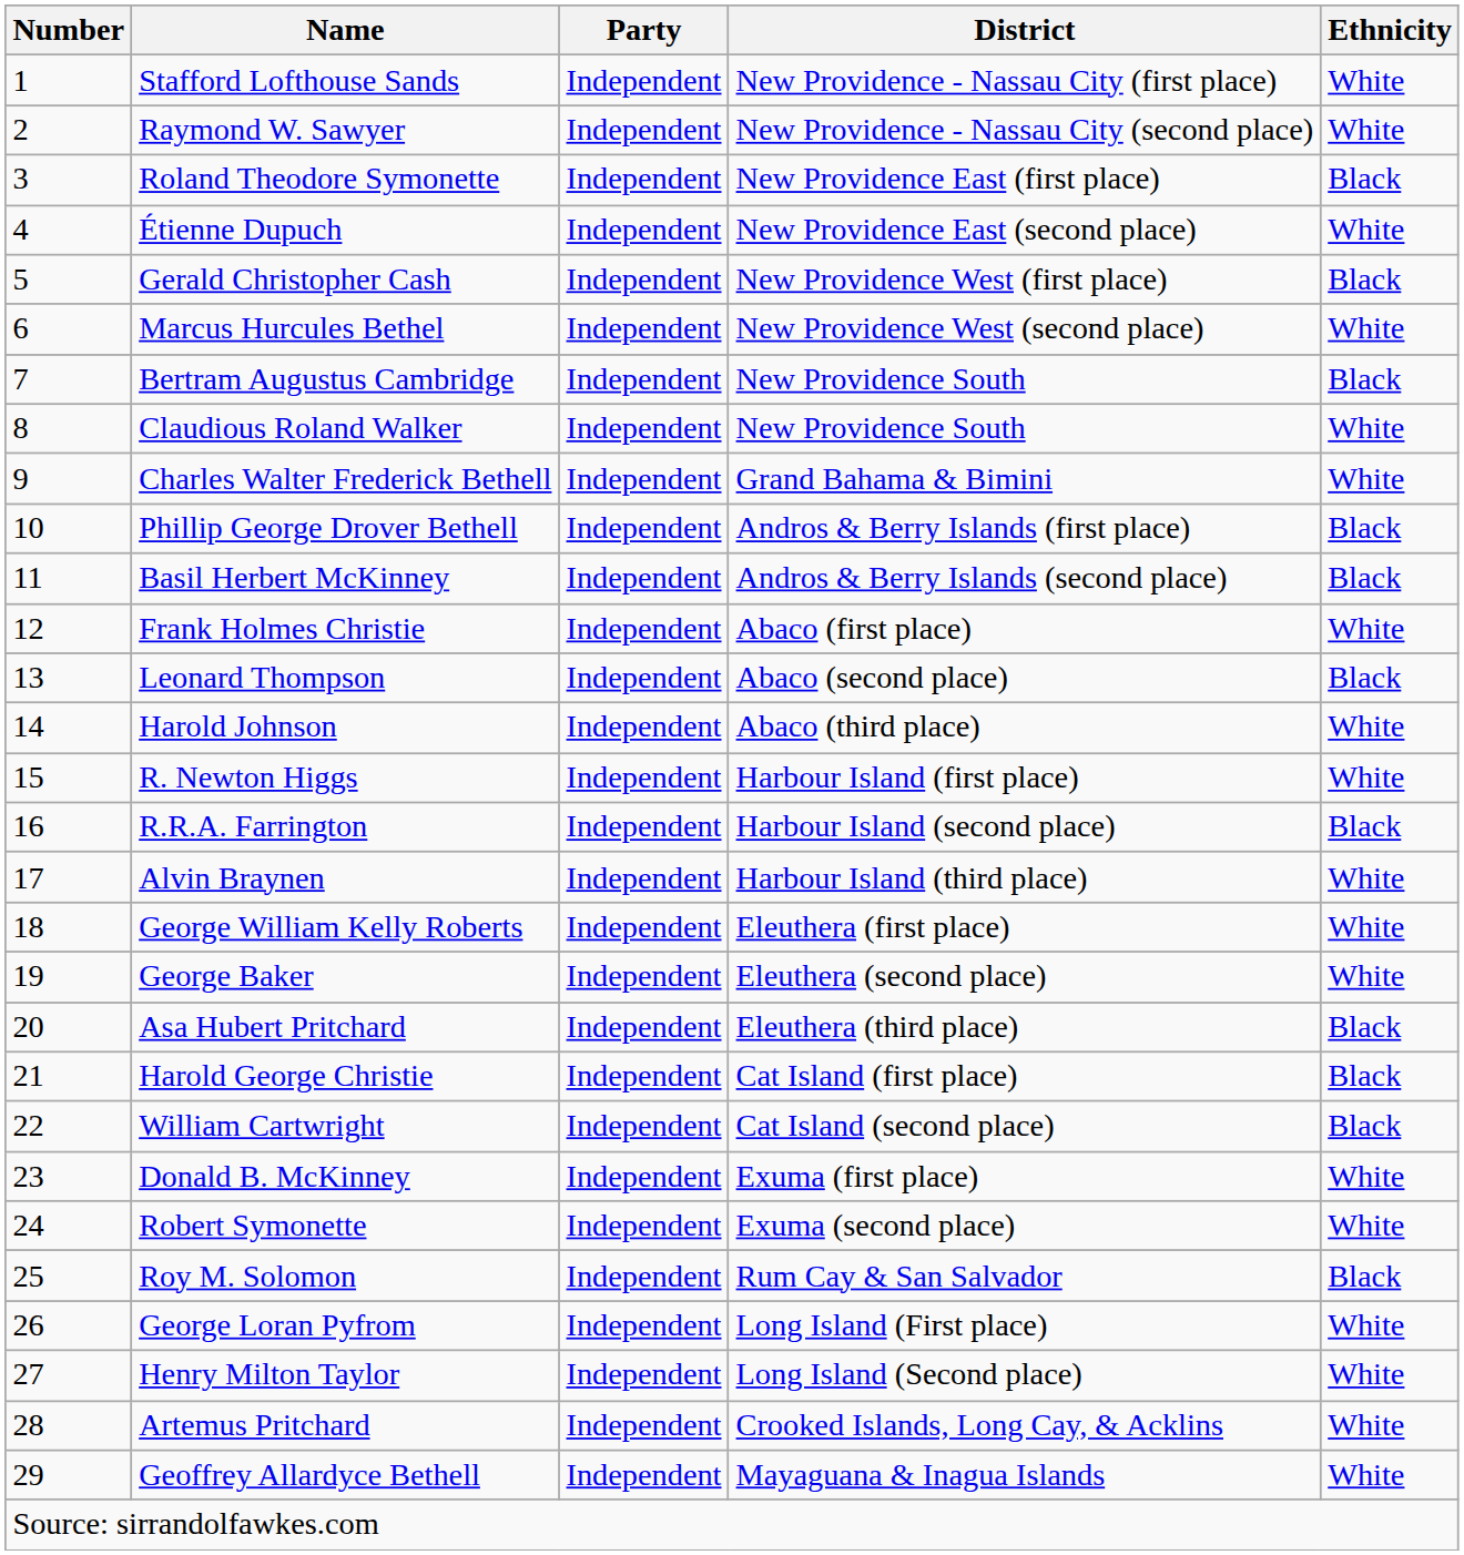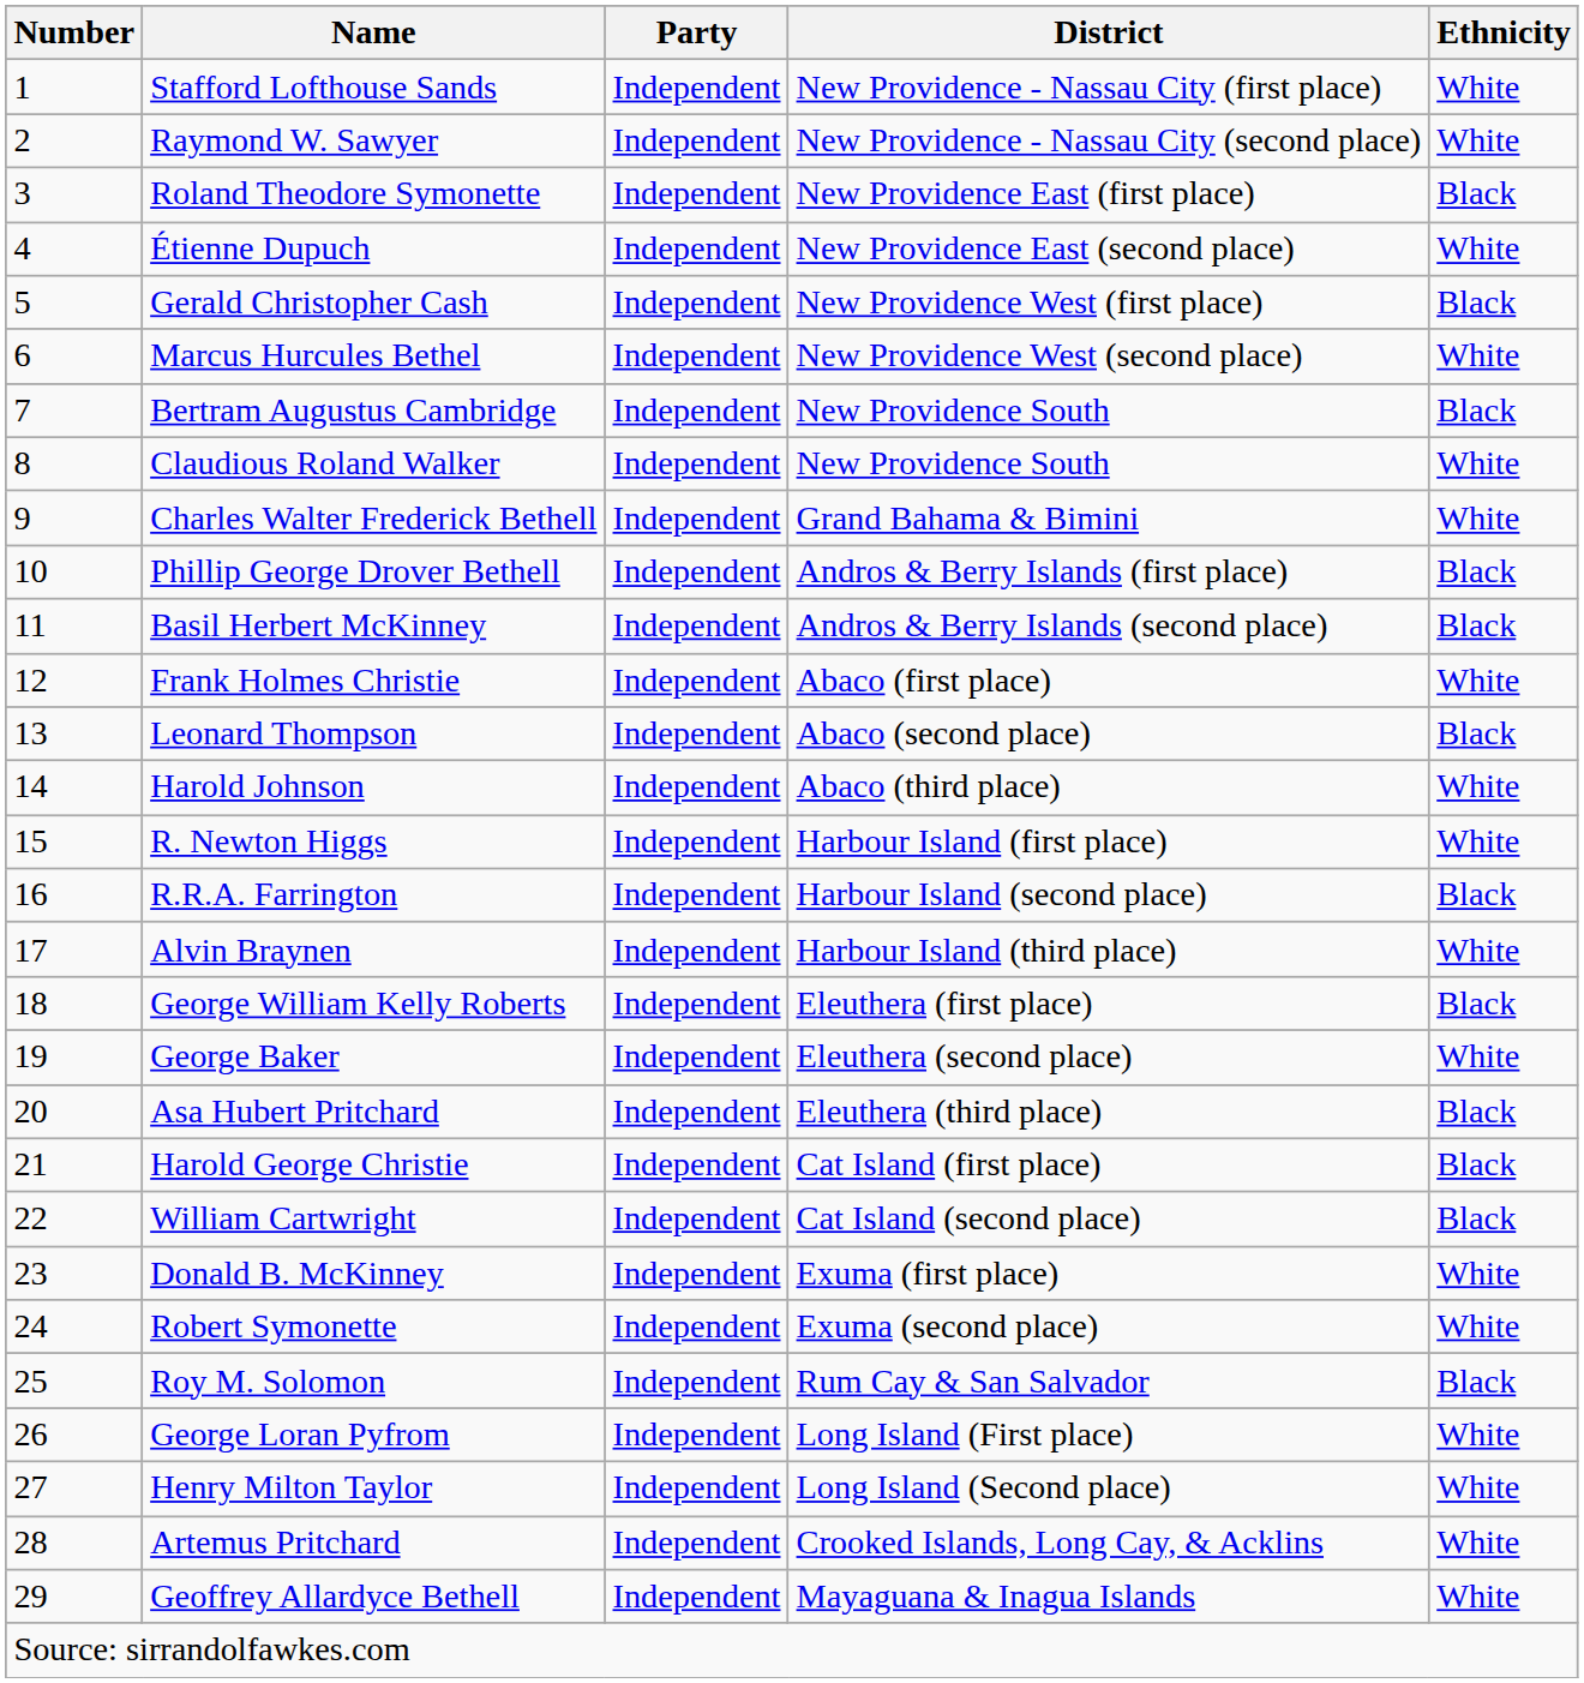 <table class="sortable wikitable">
 <tr>
 <th>Number</th>
 <th>Name</th>
 <th>Party</th>
 <th>District</th>
 <th>Ethnicity</th>
 </tr>
 <tr>
 <td>1</td>
 <td><a href='#'>Stafford Lofthouse Sands</a></td>
 <td><a href='#'>Independent</a></td>
 <td><a href='#'>New Providence - Nassau City</a> (first place)</td>
 <td><a href='#'>White</a></td>
 </tr>
 <tr>
 <td>2</td>
 <td><a href='#'>Raymond W. Sawyer</a></td>
 <td><a href='#'>Independent</a></td>
 <td><a href='#'>New Providence - Nassau City</a> (second place)</td>
 <td><a href='#'>White</a></td>
 </tr>
 <tr>
 <td>3</td>
 <td><a href='#'>Roland Theodore Symonette</a></td>
 <td><a href='#'>Independent</a></td>
 <td><a href='#'>New Providence East</a> (first place)</td>
 <td><a href='#'>Black</a></td>
 </tr>
 <tr>
 <td>4</td>
 <td><a href='#'>Étienne Dupuch</a></td>
 <td><a href='#'>Independent</a></td>
 <td><a href='#'>New Providence East</a> (second place)</td>
 <td><a href='#'>White</a></td>
 </tr>
 <tr>
 <td>5</td>
 <td><a href='#'>Gerald Christopher Cash</a></td>
 <td><a href='#'>Independent</a></td>
 <td><a href='#'>New Providence West</a> (first place)</td>
 <td><a href='#'>Black</a></td>
 </tr>
 <tr>
 <td>6</td>
 <td><a href='#'>Marcus Hurcules Bethel</a></td>
 <td><a href='#'>Independent</a></td>
 <td><a href='#'>New Providence West</a> (second place)</td>
 <td><a href='#'>White</a></td>
 </tr>
 <tr>
 <td>7</td>
 <td><a href='#'>Bertram Augustus Cambridge</a></td>
 <td><a href='#'>Independent</a></td>
 <td><a href='#'>New Providence South</a></td>
 <td><a href='#'>Black</a></td>
 </tr>
 <tr>
 <td>8</td>
 <td><a href='#'>Claudious Roland Walker</a></td>
 <td><a href='#'>Independent</a></td>
 <td><a href='#'>New Providence South</a></td>
 <td><a href='#'>White</a></td>
 </tr>
 <tr>
 <td>9</td>
 <td><a href='#'>Charles Walter Frederick Bethell</a></td>
 <td><a href='#'>Independent</a></td>
 <td><a href='#'>Grand Bahama & Bimini</a></td>
 <td><a href='#'>White</a></td>
 </tr>
 <tr>
 <td>10</td>
 <td><a href='#'>Phillip George Drover Bethell</a></td>
 <td><a href='#'>Independent</a></td>
 <td><a href='#'>Andros & Berry Islands</a> (first place)</td>
 <td><a href='#'>Black</a></td>
 </tr>
 <tr>
 <td>11</td>
 <td><a href='#'>Basil Herbert McKinney</a></td>
 <td><a href='#'>Independent</a></td>
 <td><a href='#'>Andros & Berry Islands</a> (second place)</td>
 <td><a href='#'>Black</a></td>
 </tr>
 <tr>
 <td>12</td>
 <td><a href='#'>Frank Holmes Christie</a></td>
 <td><a href='#'>Independent</a></td>
 <td><a href='#'>Abaco</a> (first place)</td>
 <td><a href='#'>White</a></td>
 </tr>
 <tr>
 <td>13</td>
 <td><a href='#'>Leonard Thompson</a></td>
 <td><a href='#'>Independent</a></td>
 <td><a href='#'>Abaco</a> (second place)</td>
 <td><a href='#'>Black</a></td>
 </tr>
 <tr>
 <td>14</td>
 <td><a href='#'>Harold Johnson</a></td>
 <td><a href='#'>Independent</a></td>
 <td><a href='#'>Abaco</a> (third place)</td>
 <td><a href='#'>White</a></td>
 </tr>
 <tr>
 <td>15</td>
 <td><a href='#'>R. Newton Higgs</a></td>
 <td><a href='#'>Independent</a></td>
 <td><a href='#'>Harbour Island</a> (first place)</td>
 <td><a href='#'>White</a></td>
 </tr>
 <tr>
 <td>16</td>
 <td><a href='#'>R.R.A. Farrington</a></td>
 <td><a href='#'>Independent</a></td>
 <td><a href='#'>Harbour Island</a> (second place)</td>
 <td><a href='#'>Black</a></td>
 </tr>
 <tr>
 <td>17</td>
 <td><a href='#'>Alvin Braynen</a></td>
 <td><a href='#'>Independent</a></td>
 <td><a href='#'>Harbour Island</a> (third place)</td>
 <td><a href='#'>White</a></td>
 </tr>
 <tr>
 <td>18</td>
 <td><a href='#'>George William Kelly Roberts</a></td>
 <td><a href='#'>Independent</a></td>
 <td><a href='#'>Eleuthera</a> (first place)</td>
-<td><a href='#'>White</a></td>
+<td><a href='#'>Black</a></td>
 </tr>
 <tr>
 <td>19</td>
 <td><a href='#'>George Baker</a></td>
 <td><a href='#'>Independent</a></td>
 <td><a href='#'>Eleuthera</a> (second place)</td>
 <td><a href='#'>White</a></td>
 </tr>
 <tr>
 <td>20</td>
 <td><a href='#'>Asa Hubert Pritchard</a></td>
 <td><a href='#'>Independent</a></td>
 <td><a href='#'>Eleuthera</a> (third place)</td>
 <td><a href='#'>Black</a></td>
 </tr>
 <tr>
 <td>21</td>
 <td><a href='#'>Harold George Christie</a></td>
 <td><a href='#'>Independent</a></td>
 <td><a href='#'>Cat Island</a> (first place)</td>
 <td><a href='#'>Black</a></td>
 </tr>
 <tr>
 <td>22</td>
 <td><a href='#'>William Cartwright</a></td>
 <td><a href='#'>Independent</a></td>
 <td><a href='#'>Cat Island</a> (second place)</td>
 <td><a href='#'>Black</a></td>
 </tr>
 <tr>
 <td>23</td>
 <td><a href='#'>Donald B. McKinney</a></td>
 <td><a href='#'>Independent</a></td>
 <td><a href='#'>Exuma</a> (first place)</td>
 <td><a href='#'>White</a></td>
 </tr>
 <tr>
 <td>24</td>
 <td><a href='#'>Robert Symonette</a></td>
 <td><a href='#'>Independent</a></td>
 <td><a href='#'>Exuma</a> (second place)</td>
 <td><a href='#'>White</a></td>
 </tr>
 <tr>
 <td>25</td>
 <td><a href='#'>Roy M. Solomon</a></td>
 <td><a href='#'>Independent</a></td>
 <td><a href='#'>Rum Cay & San Salvador</a></td>
 <td><a href='#'>Black</a></td>
 </tr>
 <tr>
 <td>26</td>
 <td><a href='#'>George Loran Pyfrom</a></td>
 <td><a href='#'>Independent</a></td>
 <td><a href='#'>Long Island</a> (First place)</td>
 <td><a href='#'>White</a></td>
 </tr>
 <tr>
 <td>27</td>
 <td><a href='#'>Henry Milton Taylor</a></td>
 <td><a href='#'>Independent</a></td>
 <td><a href='#'>Long Island</a> (Second place)</td>
 <td><a href='#'>White</a></td>
 </tr>
 <tr>
 <td>28</td>
 <td><a href='#'>Artemus Pritchard</a></td>
 <td><a href='#'>Independent</a></td>
 <td><a href='#'>Crooked Islands, Long Cay, & Acklins</a></td>
 <td><a href='#'>White</a></td>
 </tr>
 <tr>
 <td>29</td>
 <td><a href='#'>Geoffrey Allardyce Bethell</a></td>
 <td><a href='#'>Independent</a></td>
 <td><a href='#'>Mayaguana & Inagua Islands</a></td>
 <td><a href='#'>White</a></td>
 </tr>
 <tr>
 <td align=left colspan=5>Source: sirrandolfawkes.com</td>
 </tr>
 </table>
